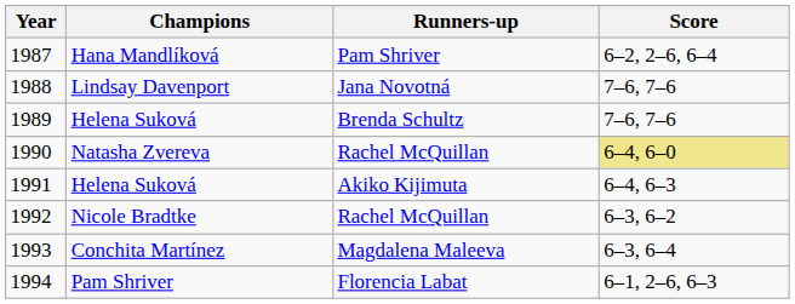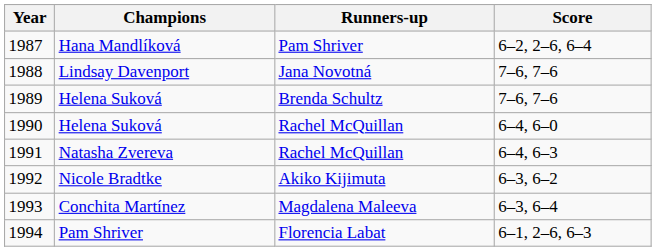 <table class="wikitable">
 <tr>
 <th style="width:40px">Year</th>
 <th style="width:200px">Champions</th>
 <th style="width:200px">Runners-up</th>
 <th style="width:140px" class="unsortable">Score</th>
 </tr>
 <tr>
 <td>1987</td>
 <td> <a href='#'>Hana Mandlíková</a></td>
 <td> <a href='#'>Pam Shriver</a></td>
 <td>6–2, 2–6, 6–4</td>
 </tr>
 <tr>
 <td>1988</td>
 <td> <a href='#'>Lindsay Davenport</a></td>
 <td> <a href='#'>Jana Novotná</a></td>
 <td>7–6, 7–6</td>
 </tr>
 <tr>
 <td>1989</td>
 <td> <a href='#'>Helena Suková</a></td>
 <td> <a href='#'>Brenda Schultz</a></td>
 <td>7–6, 7–6</td>
 </tr>
 <tr>
 <td>1990</td>
-<td> <a href='#'>Natasha Zvereva</a></td>
+<td> <a href='#'>Helena Suková</a></td>
 <td> <a href='#'>Rachel McQuillan</a></td>
-<td style="background: khaki;">6–4, 6–0</td>
+<td>6–4, 6–0</td>
 </tr>
 <tr>
 <td>1991</td>
-<td> <a href='#'>Helena Suková</a></td>
-<td> <a href='#'>Akiko Kijimuta</a></td>
+<td> <a href='#'>Natasha Zvereva</a></td>
+<td> <a href='#'>Rachel McQuillan</a></td>
 <td>6–4, 6–3</td>
 </tr>
 <tr>
 <td>1992</td>
 <td> <a href='#'>Nicole Bradtke</a></td>
-<td> <a href='#'>Rachel McQuillan</a></td>
+<td> <a href='#'>Akiko Kijimuta</a></td>
 <td>6–3, 6–2</td>
 </tr>
 <tr>
 <td>1993</td>
 <td> <a href='#'>Conchita Martínez</a></td>
 <td> <a href='#'>Magdalena Maleeva</a></td>
 <td>6–3, 6–4</td>
 </tr>
 <tr>
 <td>1994</td>
 <td> <a href='#'>Pam Shriver</a></td>
 <td> <a href='#'>Florencia Labat</a></td>
 <td>6–1, 2–6, 6–3</td>
 </tr>
 </table>
